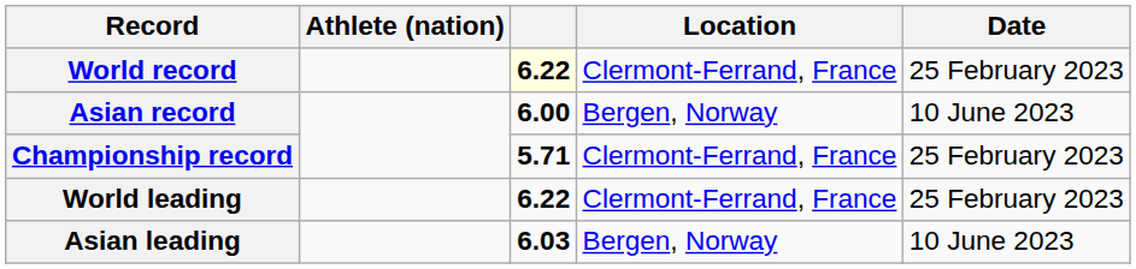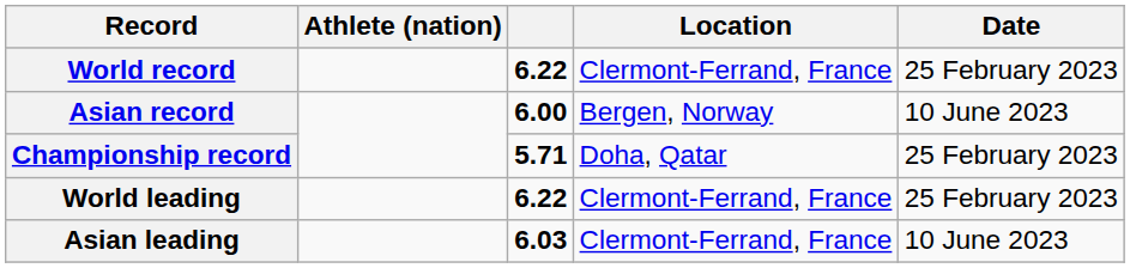 <table class="wikitable">
 <tr>
 <th scope="col">Record</th>
 <th scope="col">Athlete (nation)</th>
 <th scope="col"></th>
 <th scope="col">Location</th>
 <th scope="col">Date</th>
 </tr>
 <tr>
 <th scope="row"><a href='#'>World record</a></th>
 <td></td>
-<td align="center" style="background: lightyellow;"><strong>6.22</strong></td>
+<td align="center"><strong>6.22</strong></td>
 <td><a href='#'>Clermont-Ferrand</a>, <a href='#'>France</a></td>
 <td>25 February 2023</td>
 </tr>
 <tr>
 <th scope="row"><a href='#'>Asian record</a></th>
 <td rowspan="2"></td>
 <td align="center"><strong>6.00</strong></td>
 <td><a href='#'>Bergen</a>, <a href='#'>Norway</a></td>
 <td>10 June 2023</td>
 </tr>
 <tr>
 <th><a href='#'>Championship record</a></th>
 <td align="center"><strong>5.71</strong></td>
-<td><a href='#'>Clermont-Ferrand</a>, <a href='#'>France</a></td>
+<td><a href='#'>Doha</a>, <a href='#'>Qatar</a></td>
 <td>25 February 2023</td>
 </tr>
 <tr>
 <th scope="row">World leading</th>
 <td></td>
 <td align="center"><strong>6.22</strong></td>
 <td><a href='#'>Clermont-Ferrand</a>, <a href='#'>France</a></td>
 <td>25 February 2023</td>
 </tr>
 <tr>
 <th scope="row">Asian leading</th>
 <td></td>
 <td align="center"><strong>6.03</strong></td>
-<td><a href='#'>Bergen</a>, <a href='#'>Norway</a></td>
+<td><a href='#'>Clermont-Ferrand</a>, <a href='#'>France</a></td>
 <td>10 June 2023</td>
 </tr>
 </table>
